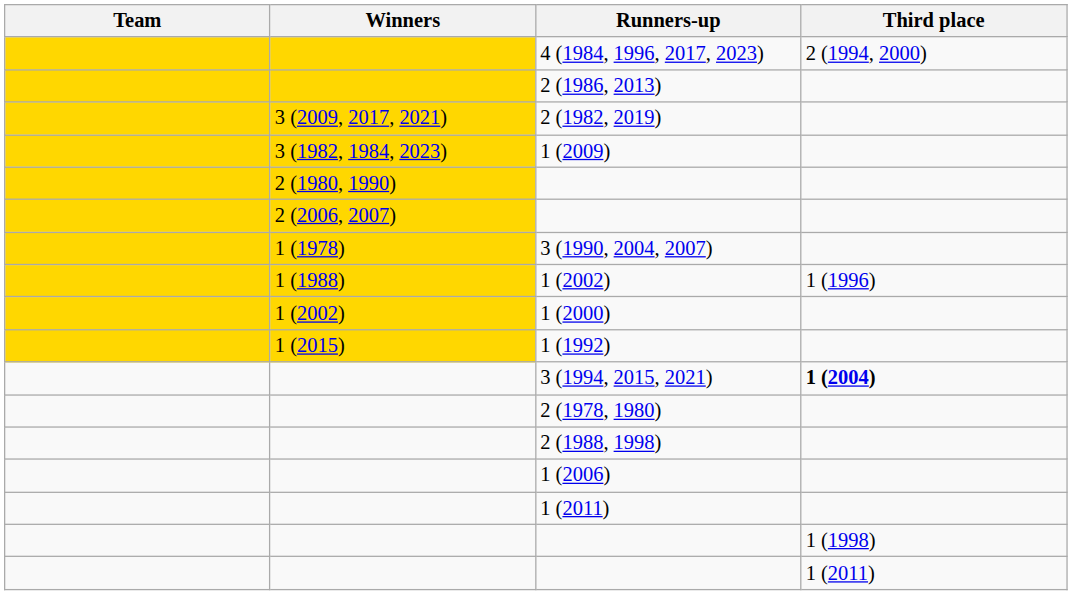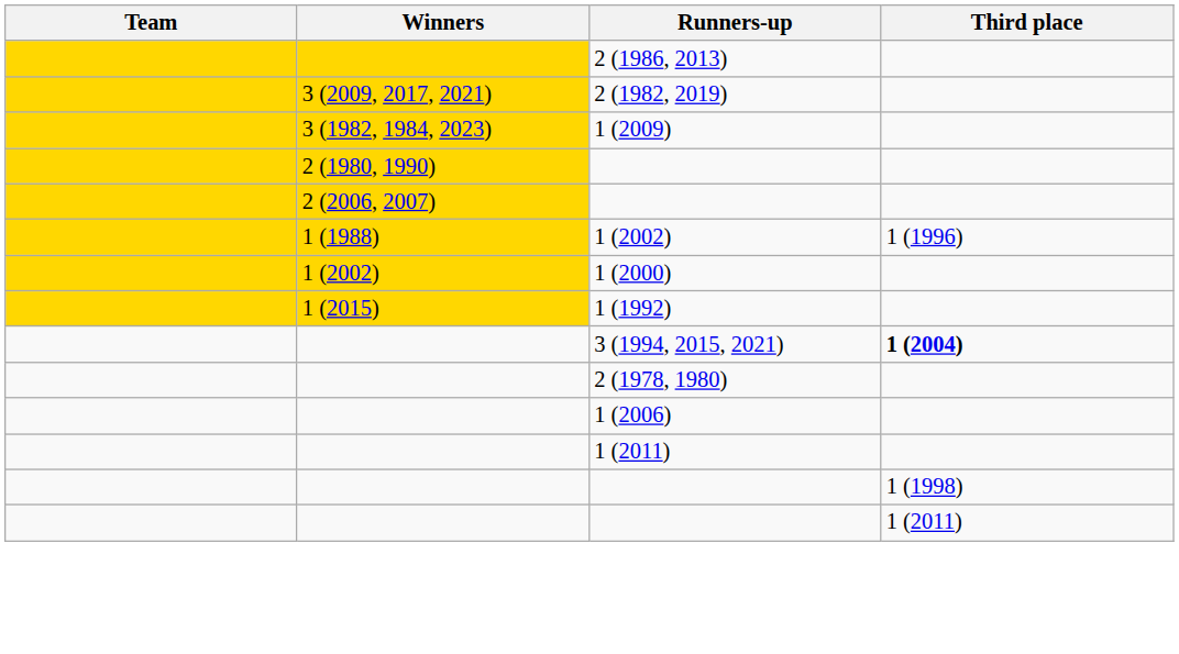 <table class="wikitable sortable">
 <tr>
 <th width=200>Team</th>
 <th width=200>Winners</th>
 <th width=200>Runners-up</th>
 <th width=200>Third place</th>
-</tr>
-<tr>
-<td bgcolor=gold></td>
-<td bgcolor=gold></td>
-<td>4 (<a href='#'>1984</a>, <a href='#'>1996</a>, <a href='#'>2017</a>, <a href='#'>2023</a>)</td>
-<td>2 (<a href='#'>1994</a>, <a href='#'>2000</a>)</td>
 </tr>
 <tr>
 <td bgcolor=gold></td>
 <td bgcolor=gold></td>
 <td>2 (<a href='#'>1986</a>, <a href='#'>2013</a>)</td>
 <td></td>
 </tr>
 <tr>
 <td bgcolor=gold></td>
 <td bgcolor=gold>3 (<a href='#'>2009</a>, <a href='#'>2017</a>, <a href='#'>2021</a>)</td>
 <td>2 (<a href='#'>1982</a>, <a href='#'>2019</a>)</td>
 <td></td>
 </tr>
 <tr>
 <td bgcolor=gold></td>
 <td bgcolor=gold>3 (<a href='#'>1982</a>, <a href='#'>1984</a>, <a href='#'>2023</a>)</td>
 <td>1 (<a href='#'>2009</a>)</td>
 <td></td>
 </tr>
 <tr>
 <td bgcolor=gold></td>
 <td bgcolor=gold>2 (<a href='#'>1980</a>, <a href='#'>1990</a>)</td>
 <td></td>
 <td></td>
 </tr>
 <tr>
 <td bgcolor=gold></td>
 <td bgcolor=gold>2 (<a href='#'>2006</a>, <a href='#'>2007</a>)</td>
 <td></td>
-<td></td>
-</tr>
-<tr>
-<td bgcolor=gold></td>
-<td bgcolor=gold>1 (<a href='#'>1978</a>)</td>
-<td>3 (<a href='#'>1990</a>, <a href='#'>2004</a>, <a href='#'>2007</a>)</td>
 <td></td>
 </tr>
 <tr>
 <td bgcolor=gold></td>
 <td bgcolor=gold>1 (<a href='#'>1988</a>)</td>
 <td>1 (<a href='#'>2002</a>)</td>
 <td>1 (<a href='#'>1996</a>)</td>
 </tr>
 <tr>
 <td bgcolor=gold></td>
 <td bgcolor=gold>1 (<a href='#'>2002</a>)</td>
 <td>1 (<a href='#'>2000</a>)</td>
 <td></td>
 </tr>
 <tr>
 <td bgcolor=gold></td>
 <td bgcolor=gold>1 (<a href='#'>2015</a>)</td>
 <td>1 (<a href='#'>1992</a>)</td>
 <td></td>
 </tr>
 <tr>
 <td></td>
 <td></td>
 <td>3 (<a href='#'>1994</a>, <a href='#'>2015</a>, <a href='#'>2021</a>)</td>
 <td><strong>1 (<a href='#'>2004</a>)</strong></td>
 </tr>
 <tr>
 <td></td>
 <td></td>
 <td>2 (<a href='#'>1978</a>, <a href='#'>1980</a>)</td>
 <td></td>
 </tr>
 <tr>
 <td></td>
 <td></td>
-<td>2 (<a href='#'>1988</a>, <a href='#'>1998</a>)</td>
-<td></td>
-</tr>
-<tr>
-<td></td>
-<td></td>
 <td>1 (<a href='#'>2006</a>)</td>
 <td></td>
 </tr>
 <tr>
 <td></td>
 <td></td>
 <td>1 (<a href='#'>2011</a>)</td>
 <td></td>
 </tr>
 <tr>
 <td></td>
 <td></td>
 <td></td>
 <td>1 (<a href='#'>1998</a>)</td>
 </tr>
 <tr>
 <td></td>
 <td></td>
 <td></td>
 <td>1 (<a href='#'>2011</a>)</td>
 </tr>
 </table>
